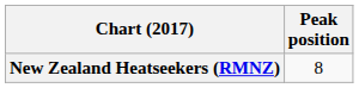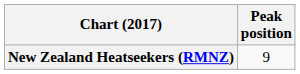 <table class="wikitable sortable plainrowheaders" style="text-align:center">
 <tr>
 <th scope="col">Chart (2017)</th>
 <th scope="col">Peak<br> position</th>
 </tr>
 <tr>
 <th scope="row">New Zealand Heatseekers (<a href='#'>RMNZ</a>)</th>
-<td>8</td>
+<td>9</td>
 </tr>
 </table>
